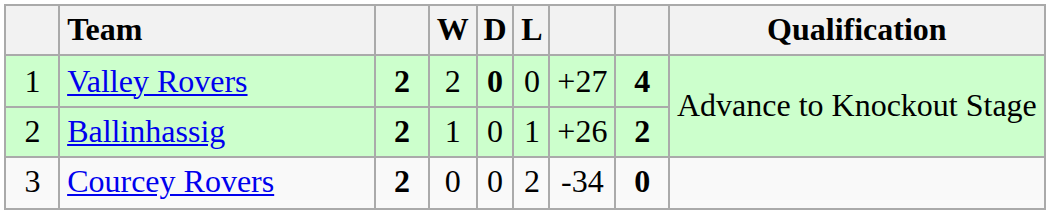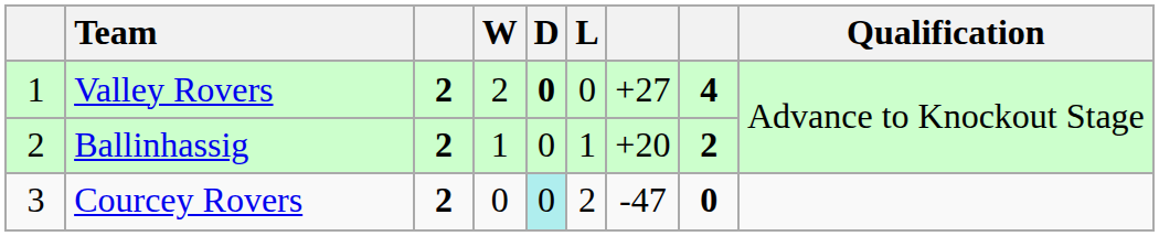 <table class="wikitable" style="text-align:center">
 <tr>
 <th width="20"></th>
 <th width="150" style="text-align:left;">Team</th>
 <th width="20"></th>
 <th>W</th>
 <th>D</th>
 <th>L</th>
 <th width="20"></th>
 <th width="20"></th>
 <th>Qualification</th>
 </tr>
 <tr style="background:#ccffcc">
 <td>1</td>
 <td align="left"> <a href='#'>Valley Rovers</a></td>
 <td><strong>2</strong></td>
 <td>2</td>
 <td><strong>0</strong></td>
 <td>0</td>
 <td>+27</td>
 <td><strong>4</strong></td>
 <td rowspan="2">Advance to Knockout Stage</td>
 </tr>
 <tr style="background:#ccffcc">
 <td>2</td>
 <td align="left"> <a href='#'>Ballinhassig</a></td>
 <td><strong>2</strong></td>
 <td>1</td>
 <td>0</td>
 <td>1</td>
-<td>+26</td>
+<td>+20</td>
 <td><strong>2</strong></td>
 </tr>
 <tr>
 <td>3</td>
 <td align="left"> <a href='#'>Courcey Rovers</a></td>
 <td><strong>2</strong></td>
 <td>0</td>
-<td>0</td>
+<td style="background: paleturquoise;">0</td>
 <td>2</td>
-<td>-34</td>
+<td>-47</td>
 <td><strong>0</strong></td>
 <td></td>
 </tr>
 </table>
